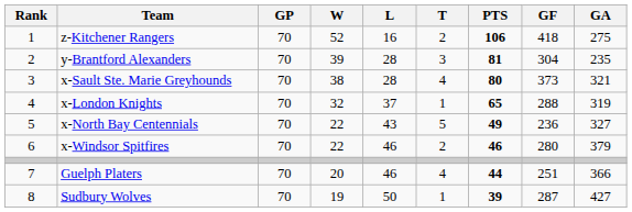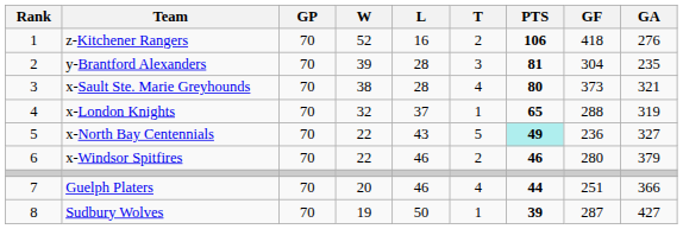 <table class="wikitable sortable" style="text-align:center">
 <tr>
 <th width="7.5%">Rank</th>
 <th width="28.5%">Team</th>
 <th width="7.5%">GP</th>
 <th width="7.5%">W</th>
 <th width="7.5%">L</th>
 <th width="7.5%">T</th>
 <th width="7.5%">PTS</th>
 <th width="7.5%">GF</th>
 <th width="7.5%">GA</th>
 </tr>
 <tr>
 <td>1</td>
 <td align=left>z-<a href='#'>Kitchener Rangers</a></td>
 <td>70</td>
 <td>52</td>
 <td>16</td>
 <td>2</td>
 <td><strong>106</strong></td>
 <td>418</td>
-<td>275</td>
+<td>276</td>
 </tr>
 <tr>
 <td>2</td>
 <td align=left>y-<a href='#'>Brantford Alexanders</a></td>
 <td>70</td>
 <td>39</td>
 <td>28</td>
 <td>3</td>
 <td><strong>81</strong></td>
 <td>304</td>
 <td>235</td>
 </tr>
 <tr>
 <td>3</td>
 <td align=left>x-<a href='#'>Sault Ste. Marie Greyhounds</a></td>
 <td>70</td>
 <td>38</td>
 <td>28</td>
 <td>4</td>
 <td><strong>80</strong></td>
 <td>373</td>
 <td>321</td>
 </tr>
 <tr>
 <td>4</td>
 <td align=left>x-<a href='#'>London Knights</a></td>
 <td>70</td>
 <td>32</td>
 <td>37</td>
 <td>1</td>
 <td><strong>65</strong></td>
 <td>288</td>
 <td>319</td>
 </tr>
 <tr>
 <td>5</td>
 <td align=left>x-<a href='#'>North Bay Centennials</a></td>
 <td>70</td>
 <td>22</td>
 <td>43</td>
 <td>5</td>
-<td><strong>49</strong></td>
+<td style="background: paleturquoise;"><strong>49</strong></td>
 <td>236</td>
 <td>327</td>
 </tr>
 <tr>
 <td>6</td>
 <td align=left>x-<a href='#'>Windsor Spitfires</a></td>
 <td>70</td>
 <td>22</td>
 <td>46</td>
 <td>2</td>
 <td><strong>46</strong></td>
 <td>280</td>
 <td>379</td>
 </tr>
 <tr style="background-color:#cccccc;">
 <td></td>
 <td></td>
 <td></td>
 <td></td>
 <td></td>
 <td></td>
 <td></td>
 <td></td>
 <td></td>
 </tr>
 <tr>
 <td>7</td>
 <td align=left><a href='#'>Guelph Platers</a></td>
 <td>70</td>
 <td>20</td>
 <td>46</td>
 <td>4</td>
 <td><strong>44</strong></td>
 <td>251</td>
 <td>366</td>
 </tr>
 <tr>
 <td>8</td>
 <td align=left><a href='#'>Sudbury Wolves</a></td>
 <td>70</td>
 <td>19</td>
 <td>50</td>
 <td>1</td>
 <td><strong>39</strong></td>
 <td>287</td>
 <td>427</td>
 </tr>
 </table>
